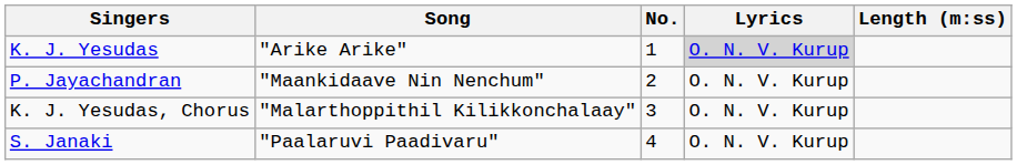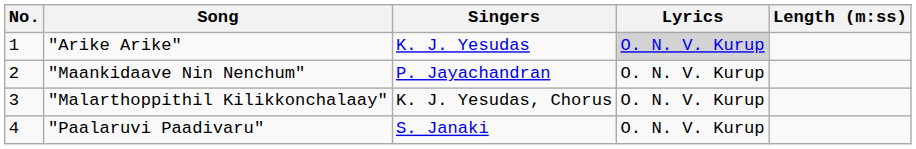 <table class="wikitable" style="font-size:95%;">
 <tr>
+<th>No.</th>
+<th>Song</th>
 <th>Singers</th>
-<th>Song</th>
-<th>No.</th>
 <th>Lyrics</th>
 <th>Length (m:ss)</th>
 </tr>
 <tr>
+<td>1</td>
+<td>"Arike Arike"</td>
 <td><a href='#'>K. J. Yesudas</a></td>
-<td>"Arike Arike"</td>
-<td>1</td>
 <td style="background: lightgrey;"><a href='#'>O. N. V. Kurup</a></td>
 <td></td>
 </tr>
 <tr>
+<td>2</td>
+<td>"Maankidaave Nin Nenchum"</td>
 <td><a href='#'>P. Jayachandran</a></td>
-<td>"Maankidaave Nin Nenchum"</td>
-<td>2</td>
 <td>O. N. V. Kurup</td>
 <td></td>
 </tr>
 <tr>
+<td>3</td>
+<td>"Malarthoppithil Kilikkonchalaay"</td>
 <td>K. J. Yesudas, Chorus</td>
-<td>"Malarthoppithil Kilikkonchalaay"</td>
-<td>3</td>
 <td>O. N. V. Kurup</td>
 <td></td>
 </tr>
 <tr>
+<td>4</td>
+<td>"Paalaruvi Paadivaru"</td>
 <td><a href='#'>S. Janaki</a></td>
-<td>"Paalaruvi Paadivaru"</td>
-<td>4</td>
 <td>O. N. V. Kurup</td>
 <td></td>
 </tr>
 </table>
